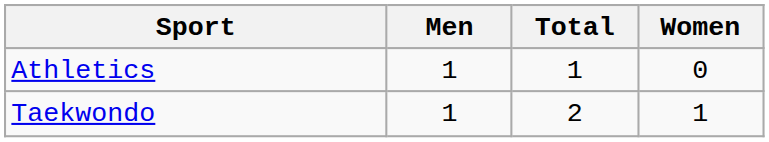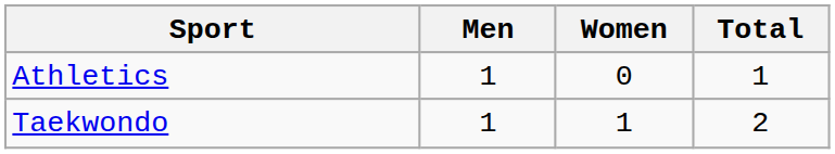 <table class="wikitable sortable" style="text-align:center;">
 <tr>
 <th width="180">Sport</th>
 <th width="55">Men</th>
+<th width="55">Women</th>
 <th width="55">Total</th>
-<th width="55">Women</th>
 </tr>
 <tr>
 <td align="left"><a href='#'>Athletics</a></td>
 <td>1</td>
+<td>0</td>
 <td>1</td>
-<td>0</td>
 </tr>
 <tr>
 <td align="left"><a href='#'>Taekwondo</a></td>
 <td>1</td>
+<td>1</td>
 <td>2</td>
-<td>1</td>
 </tr>
 </table>
